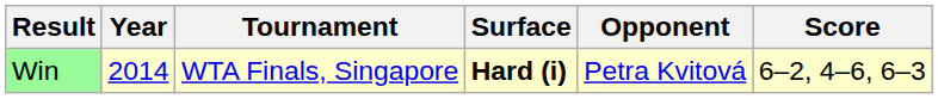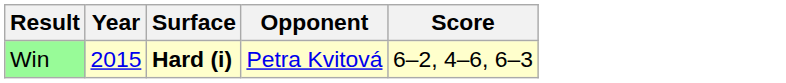 <table class="sortable wikitable">
 <tr>
 <th>Result</th>
 <th>Year</th>
-<th>Tournament</th>
 <th>Surface</th>
 <th>Opponent</th>
 <th class="unsortable">Score</th>
 </tr>
 <tr style="background:#ffc;">
 <td bgcolor=98FB98>Win</td>
-<td><a href='#'>2014</a></td>
-<td><a href='#'>WTA Finals, Singapore</a></td>
+<td><a href='#'>2015</a></td>
 <td><strong>Hard (i)</strong></td>
 <td> <a href='#'>Petra Kvitová</a></td>
 <td>6–2, 4–6, 6–3</td>
 </tr>
 </table>
